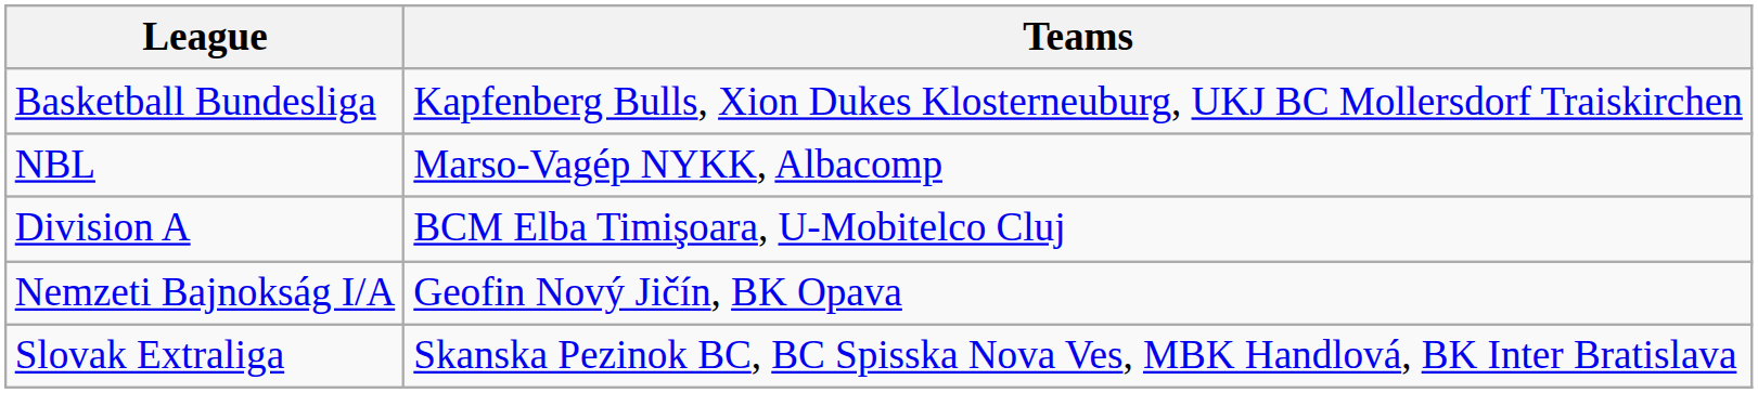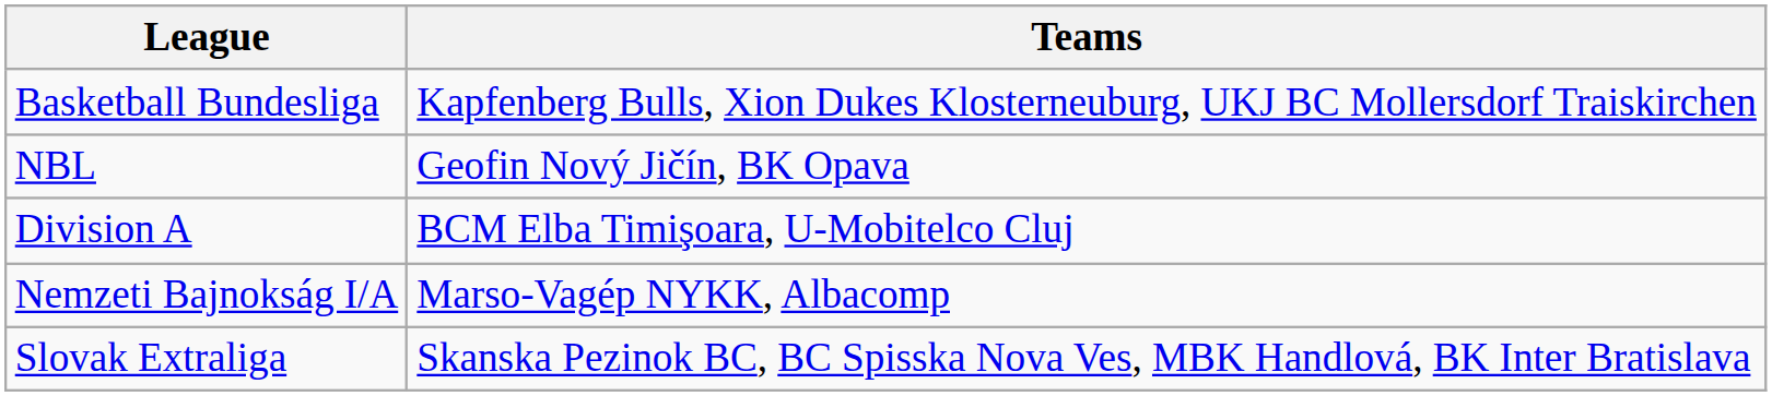 <table class="wikitable sortable" align="center">
 <tr>
 <th>League</th>
 <th>Teams</th>
 </tr>
 <tr>
 <td> <a href='#'>Basketball Bundesliga</a></td>
 <td><a href='#'>Kapfenberg Bulls</a>, <a href='#'>Xion Dukes Klosterneuburg</a>, <a href='#'>UKJ BC Mollersdorf Traiskirchen</a></td>
 </tr>
 <tr>
 <td> <a href='#'>NBL</a></td>
-<td><a href='#'>Marso-Vagép NYKK</a>, <a href='#'>Albacomp</a></td>
+<td><a href='#'>Geofin Nový Jičín</a>, <a href='#'>BK Opava</a></td>
 </tr>
 <tr>
 <td> <a href='#'>Division A</a></td>
 <td><a href='#'>BCM Elba Timişoara</a>, <a href='#'>U-Mobitelco Cluj</a></td>
 </tr>
 <tr>
 <td> <a href='#'>Nemzeti Bajnokság I/A</a></td>
-<td><a href='#'>Geofin Nový Jičín</a>, <a href='#'>BK Opava</a></td>
+<td><a href='#'>Marso-Vagép NYKK</a>, <a href='#'>Albacomp</a></td>
 </tr>
 <tr>
 <td> <a href='#'>Slovak Extraliga</a></td>
 <td><a href='#'>Skanska Pezinok BC</a>, <a href='#'>BC Spisska Nova Ves</a>, <a href='#'>MBK Handlová</a>, <a href='#'>BK Inter Bratislava</a></td>
 </tr>
 </table>
